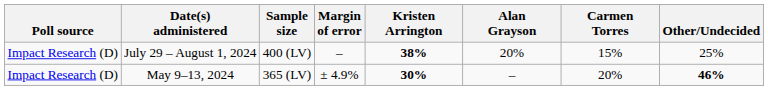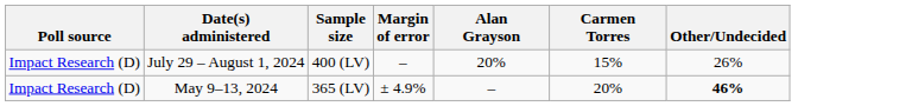 <table class="wikitable" style="font-size:90%;text-align:center;">
 <tr valign=bottom>
 <th>Poll source</th>
 <th>Date(s)<br>administered</th>
 <th>Sample<br>size</th>
 <th>Margin<br>of error</th>
-<th style="width:100px;">Kristen<br>Arrington</th>
 <th style="width:100px;">Alan<br>Grayson</th>
 <th style="width:100px;">Carmen<br>Torres</th>
 <th>Other/Undecided</th>
 </tr>
 <tr>
 <td style="text-align:left;"><a href='#'>Impact Research</a> (D)</td>
 <td>July 29 – August 1, 2024</td>
 <td>400 (LV)</td>
 <td>–</td>
-<td><strong>38%</strong></td>
 <td>20%</td>
 <td>15%</td>
-<td>25%</td>
+<td>26%</td>
 </tr>
 <tr>
 <td style="text-align:left;"><a href='#'>Impact Research</a> (D)</td>
 <td>May 9–13, 2024</td>
 <td>365 (LV)</td>
 <td>± 4.9%</td>
-<td><strong>30%</strong></td>
 <td>–</td>
 <td>20%</td>
 <td><strong>46%</strong></td>
 </tr>
 </table>
